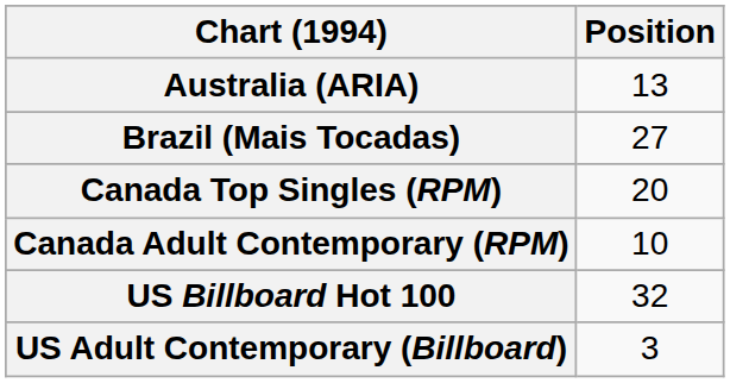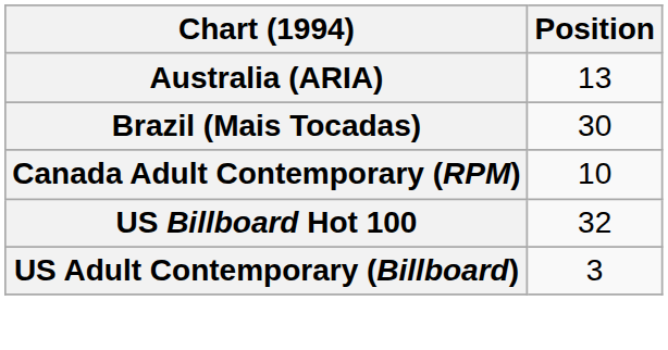 <table class="wikitable sortable plainrowheaders" style="text-align:center">
 <tr>
 <th>Chart (1994)</th>
 <th>Position</th>
 </tr>
 <tr>
 <th scope="row">Australia (ARIA)</th>
 <td>13</td>
 </tr>
 <tr>
 <th scope="row">Brazil (Mais Tocadas)</th>
-<td>27</td>
-</tr>
-<tr>
-<th scope="row">Canada Top Singles (<em>RPM</em>)</th>
-<td>20</td>
+<td>30</td>
 </tr>
 <tr>
 <th scope="row">Canada Adult Contemporary (<em>RPM</em>)</th>
 <td>10</td>
 </tr>
 <tr>
 <th scope="row">US <em>Billboard</em> Hot 100</th>
 <td>32</td>
 </tr>
 <tr>
 <th scope="row">US Adult Contemporary (<em>Billboard</em>)</th>
 <td>3</td>
 </tr>
 </table>
